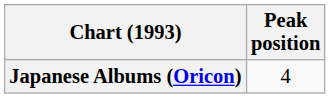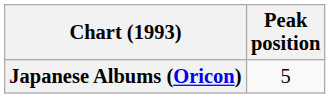 <table class="wikitable plainrowheaders" style="text-align:center">
 <tr>
 <th scope="col">Chart (1993)</th>
 <th scope="col">Peak<br> position</th>
 </tr>
 <tr>
 <th scope="row">Japanese Albums (<a href='#'>Oricon</a>)</th>
-<td>4</td>
+<td>5</td>
 </tr>
 </table>
